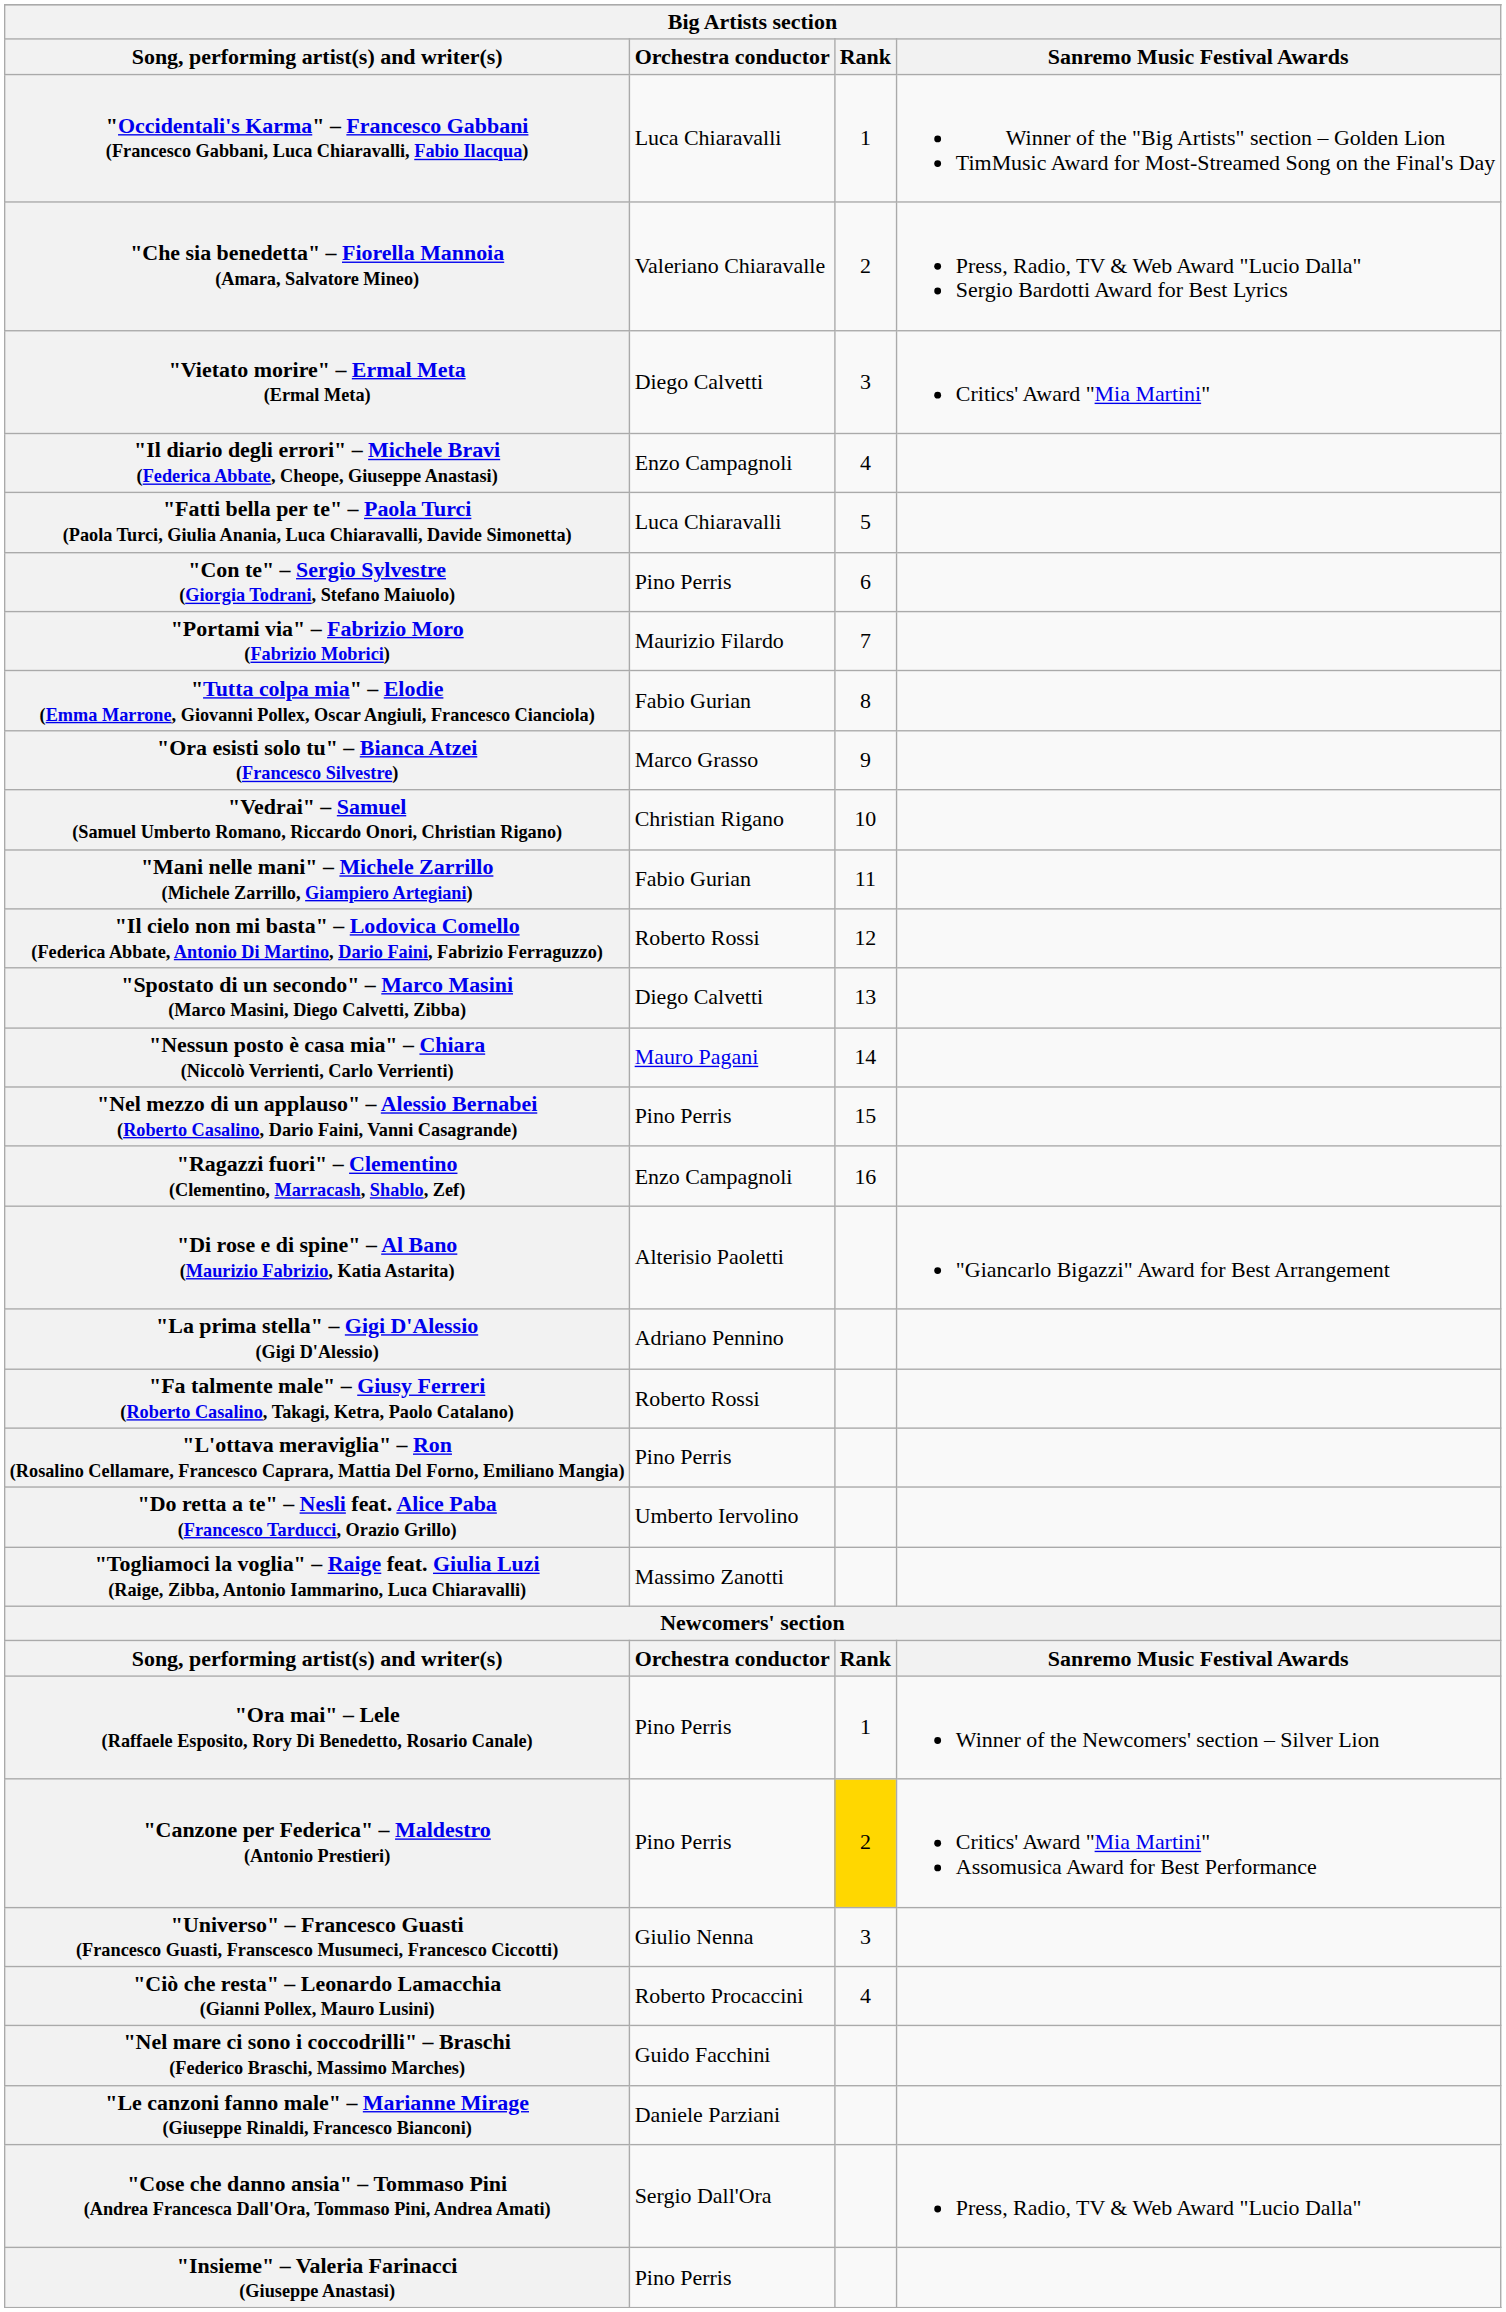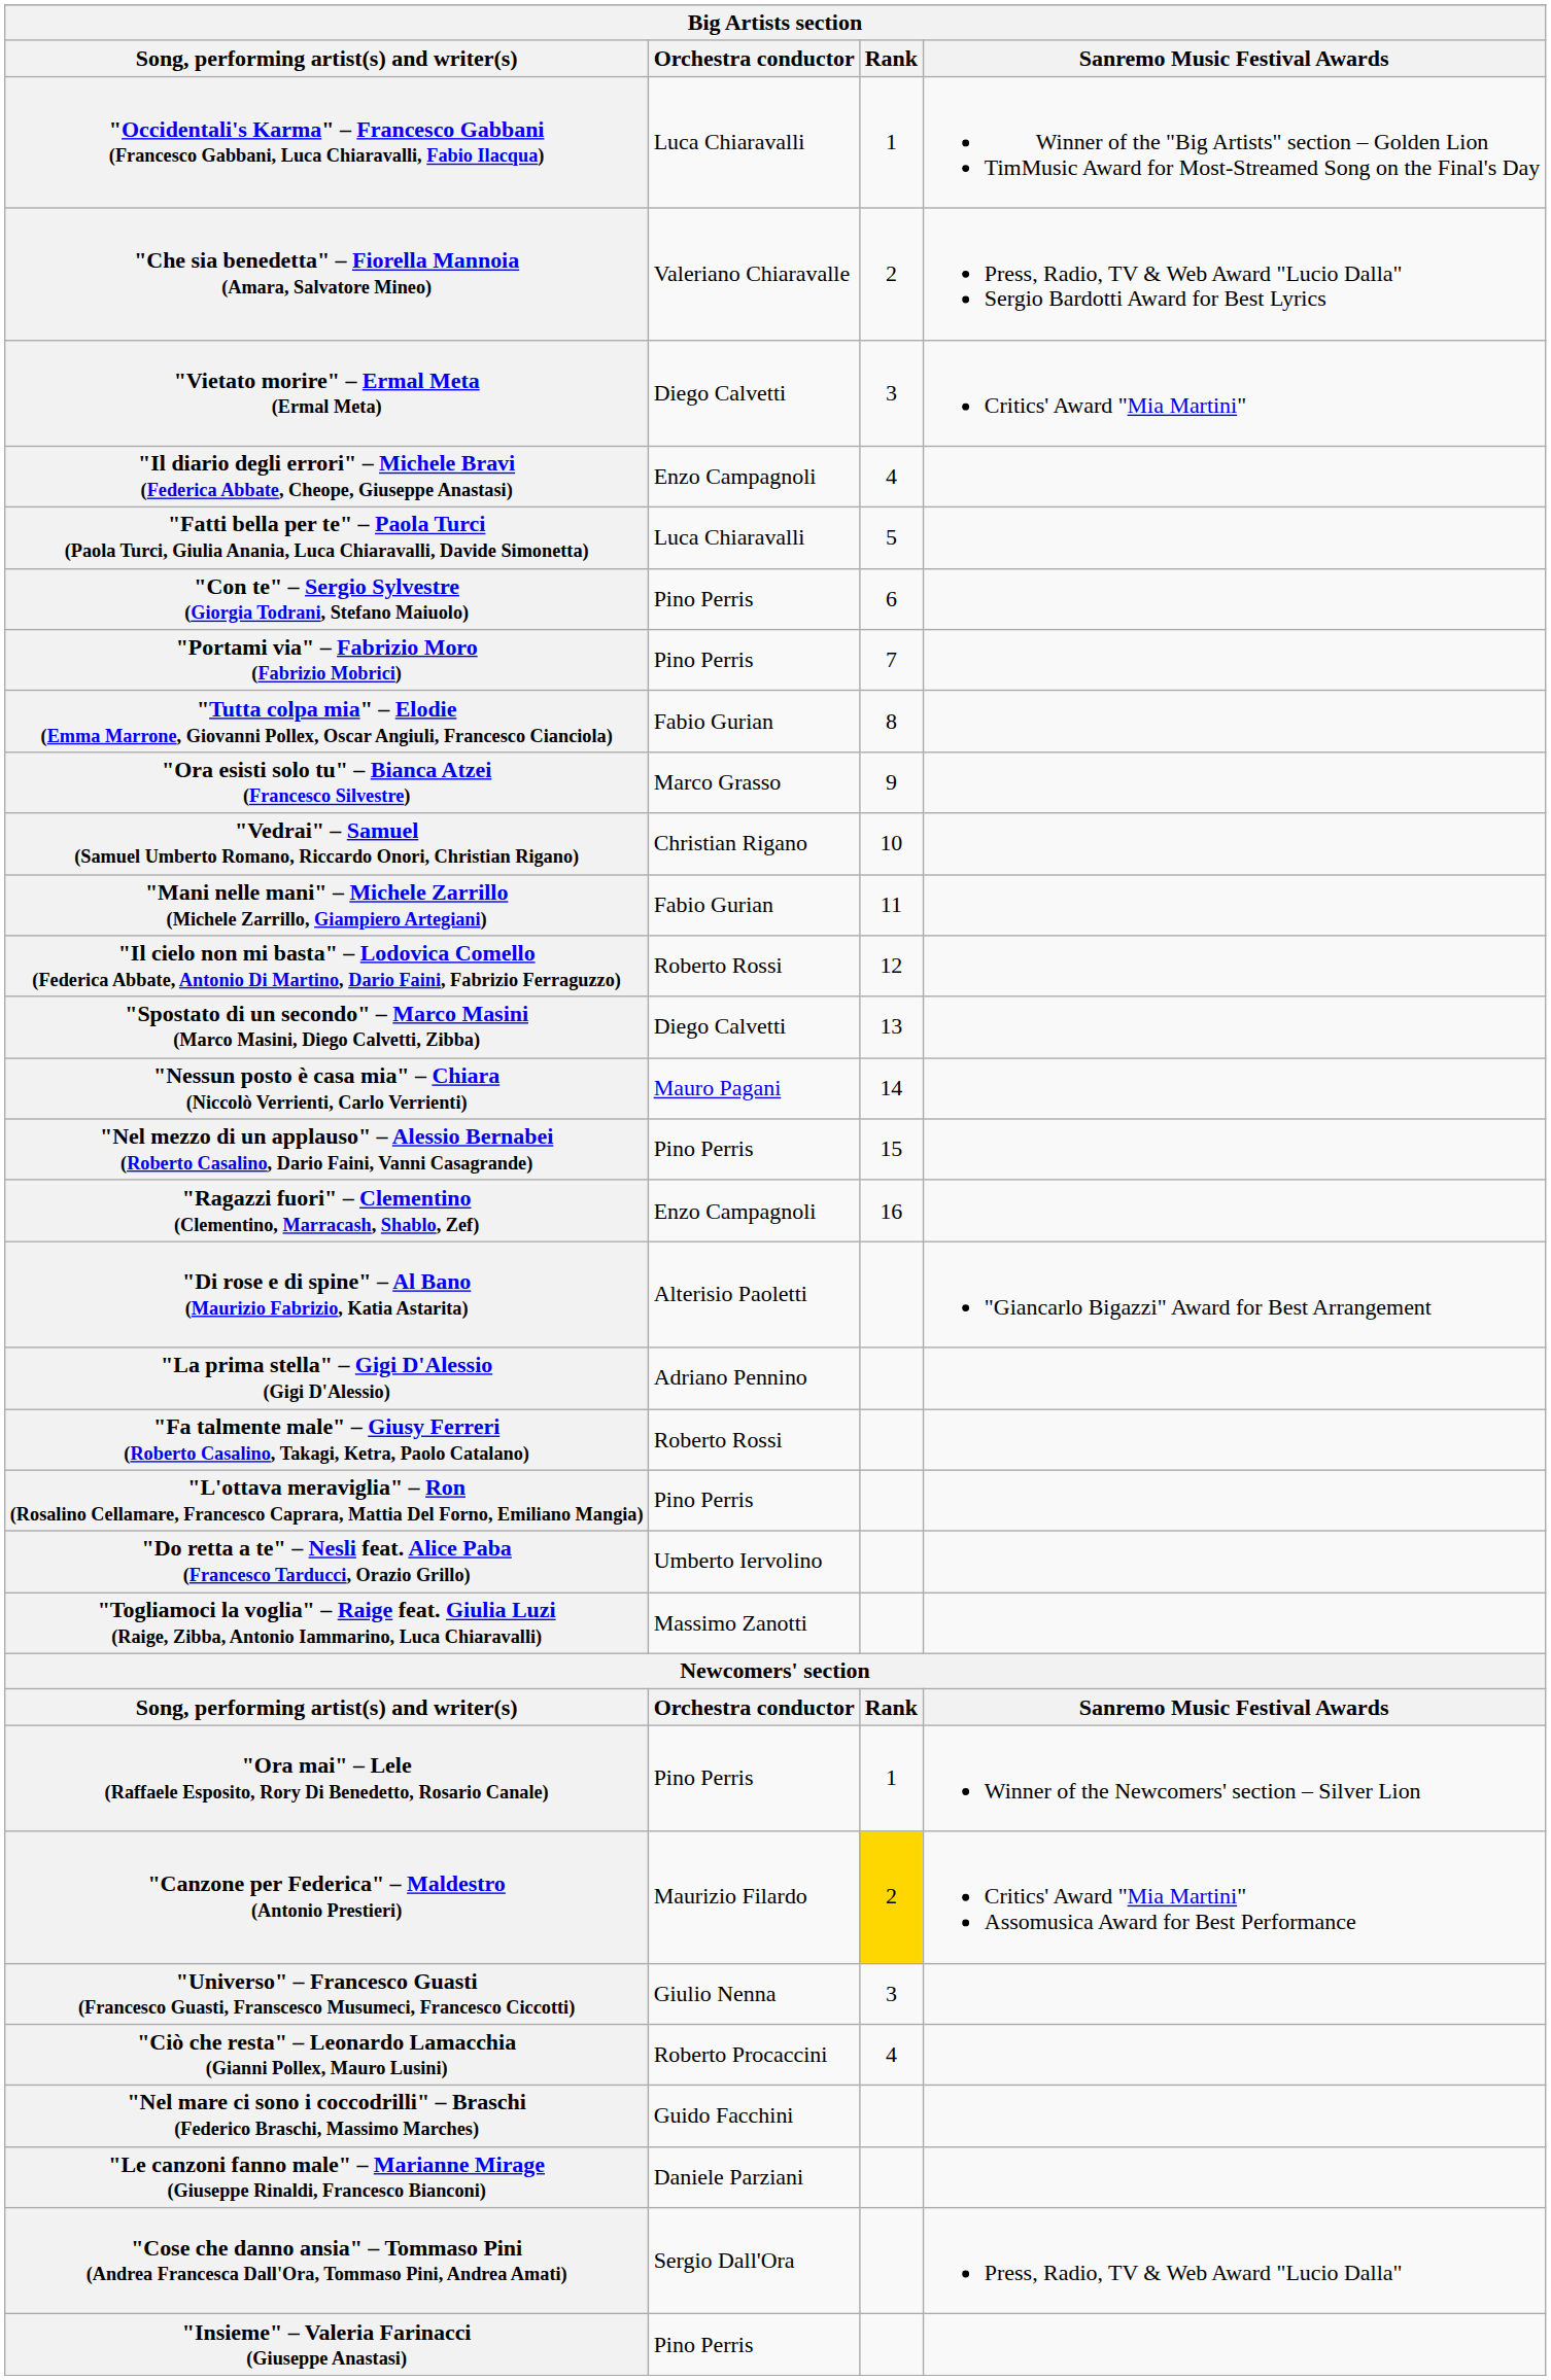 <table class="plainrowheaders wikitable">
 <tr>
 </tr>
 <tr>
 <th colspan="4">Big Artists section</th>
 </tr>
 <tr>
 <th>Song, performing artist(s) and writer(s)</th>
 <th>Orchestra conductor</th>
 <th>Rank</th>
 <th>Sanremo Music Festival Awards</th>
 </tr>
 <tr>
 <th scope="row">"<a href='#'>Occidentali's Karma</a>" – <a href='#'>Francesco Gabbani</a><br><small>(Francesco Gabbani, Luca Chiaravalli, <a href='#'>Fabio Ilacqua</a>)</small></th>
 <td>Luca Chiaravalli</td>
 <td style="text-align:center;">1</td>
 <td style="text-align:center;"><br><ul><li>Winner of the "Big Artists" section – Golden Lion</li><li>TimMusic Award for Most-Streamed Song on the Final's Day</li></ul></td>
 </tr>
 <tr>
 <th scope="row">"Che sia benedetta" – <a href='#'>Fiorella Mannoia</a><br><small>(Amara, Salvatore Mineo)</small></th>
 <td>Valeriano Chiaravalle</td>
 <td style="text-align:center;">2</td>
 <td><br><ul><li>Press, Radio, TV & Web Award "Lucio Dalla"</li><li>Sergio Bardotti Award for Best Lyrics</li></ul></td>
 </tr>
 <tr>
 <th scope="row">"Vietato morire" – <a href='#'>Ermal Meta</a><br><small>(Ermal Meta)</small></th>
 <td>Diego Calvetti</td>
 <td style="text-align:center;">3</td>
 <td><br><ul><li>Critics' Award "<a href='#'>Mia Martini</a>"</li></ul></td>
 </tr>
 <tr>
 <th scope="row">"Il diario degli errori" – <a href='#'>Michele Bravi</a><br><small>(<a href='#'>Federica Abbate</a>, Cheope, Giuseppe Anastasi)</small></th>
 <td>Enzo Campagnoli</td>
 <td style="text-align:center;">4</td>
 <td></td>
 </tr>
 <tr>
 <th scope="row">"Fatti bella per te" – <a href='#'>Paola Turci</a><br><small>(Paola Turci, Giulia Anania, Luca Chiaravalli, Davide Simonetta)</small></th>
 <td>Luca Chiaravalli</td>
 <td style="text-align:center;">5</td>
 <td></td>
 </tr>
 <tr>
 <th scope="row">"Con te" – <a href='#'>Sergio Sylvestre</a><br><small>(<a href='#'>Giorgia Todrani</a>, Stefano Maiuolo)</small></th>
 <td>Pino Perris</td>
 <td style="text-align:center;">6</td>
 <td></td>
 </tr>
 <tr>
 <th scope="row">"Portami via" – <a href='#'>Fabrizio Moro</a><br><small>(<a href='#'>Fabrizio Mobrici</a>)</small></th>
-<td>Maurizio Filardo</td>
+<td>Pino Perris</td>
 <td style="text-align:center;">7</td>
 <td></td>
 </tr>
 <tr>
 <th scope="row">"<a href='#'>Tutta colpa mia</a>" – <a href='#'>Elodie</a><br><small>(<a href='#'>Emma Marrone</a>, Giovanni Pollex, Oscar Angiuli, Francesco Cianciola)</small></th>
 <td>Fabio Gurian</td>
 <td style="text-align:center;">8</td>
 <td></td>
 </tr>
 <tr>
 <th scope="row">"Ora esisti solo tu" – <a href='#'>Bianca Atzei</a><br><small>(<a href='#'>Francesco Silvestre</a>)</small></th>
 <td>Marco Grasso</td>
 <td style="text-align:center;">9</td>
 <td></td>
 </tr>
 <tr>
 <th scope="row">"Vedrai" – <a href='#'>Samuel</a><br><small>(Samuel Umberto Romano, Riccardo Onori, Christian Rigano)</small></th>
 <td>Christian Rigano</td>
 <td style="text-align:center;">10</td>
 <td></td>
 </tr>
 <tr>
 <th scope="row">"Mani nelle mani" – <a href='#'>Michele Zarrillo</a><br><small>(Michele Zarrillo, <a href='#'>Giampiero Artegiani</a>)</small></th>
 <td>Fabio Gurian</td>
 <td style="text-align:center;">11</td>
 <td></td>
 </tr>
 <tr>
 <th scope="row">"Il cielo non mi basta" – <a href='#'>Lodovica Comello</a><br><small>(Federica Abbate, <a href='#'>Antonio Di Martino</a>, <a href='#'>Dario Faini</a>, Fabrizio Ferraguzzo)</small></th>
 <td>Roberto Rossi</td>
 <td style="text-align:center;">12</td>
 <td></td>
 </tr>
 <tr>
 <th scope="row">"Spostato di un secondo" – <a href='#'>Marco Masini</a><br><small>(Marco Masini, Diego Calvetti, Zibba)</small></th>
 <td>Diego Calvetti</td>
 <td style="text-align:center;">13</td>
 <td></td>
 </tr>
 <tr>
 <th scope="row">"Nessun posto è casa mia" – <a href='#'>Chiara</a><br><small>(Niccolò Verrienti, Carlo Verrienti)</small></th>
 <td><a href='#'>Mauro Pagani</a></td>
 <td style="text-align:center;">14</td>
 <td></td>
 </tr>
 <tr>
 <th scope="row">"Nel mezzo di un applauso" – <a href='#'>Alessio Bernabei</a><br><small>(<a href='#'>Roberto Casalino</a>, Dario Faini, Vanni Casagrande)</small></th>
 <td>Pino Perris</td>
 <td style="text-align:center;">15</td>
 <td></td>
 </tr>
 <tr>
 <th scope="row">"Ragazzi fuori" – <a href='#'>Clementino</a><br><small>(Clementino, <a href='#'>Marracash</a>, <a href='#'>Shablo</a>, Zef)</small></th>
 <td>Enzo Campagnoli</td>
 <td style="text-align:center;">16</td>
 <td></td>
 </tr>
 <tr>
 <th scope="row">"Di rose e di spine" – <a href='#'>Al Bano</a><br><small>(<a href='#'>Maurizio Fabrizio</a>, Katia Astarita)</small></th>
 <td>Alterisio Paoletti</td>
 <td></td>
 <td><br><ul><li>"Giancarlo Bigazzi" Award for Best Arrangement</li></ul></td>
 </tr>
 <tr>
 <th scope="row">"La prima stella" – <a href='#'>Gigi D'Alessio</a><br><small>(Gigi D'Alessio)</small></th>
 <td>Adriano Pennino</td>
 <td></td>
 <td></td>
 </tr>
 <tr>
 <th scope="row">"Fa talmente male" – <a href='#'>Giusy Ferreri</a><br><small>(<a href='#'>Roberto Casalino</a>, Takagi, Ketra, Paolo Catalano)</small></th>
 <td>Roberto Rossi</td>
 <td></td>
 <td></td>
 </tr>
 <tr>
 <th scope="row">"L'ottava meraviglia" – <a href='#'>Ron</a><br><small>(Rosalino Cellamare, Francesco Caprara, Mattia Del Forno, Emiliano Mangia)</small></th>
 <td>Pino Perris</td>
 <td></td>
 <td></td>
 </tr>
 <tr>
 <th scope="row">"Do retta a te" – <a href='#'>Nesli</a> feat. <a href='#'>Alice Paba</a><br><small>(<a href='#'>Francesco Tarducci</a>, Orazio Grillo)</small></th>
 <td>Umberto Iervolino</td>
 <td></td>
 <td></td>
 </tr>
 <tr>
 <th scope="row">"Togliamoci la voglia" – <a href='#'>Raige</a> feat. <a href='#'>Giulia Luzi</a><br><small>(Raige, Zibba, Antonio Iammarino, Luca Chiaravalli)</small></th>
 <td>Massimo Zanotti</td>
 <td></td>
 <td></td>
 </tr>
 <tr>
 <th colspan="4">Newcomers' section</th>
 </tr>
 <tr>
 <th>Song, performing artist(s) and writer(s)</th>
 <th>Orchestra conductor</th>
 <th>Rank</th>
 <th>Sanremo Music Festival Awards</th>
 </tr>
 <tr>
 <th scope="row">"Ora mai" – Lele<br><small>(Raffaele Esposito, Rory Di Benedetto, Rosario Canale)</small></th>
 <td>Pino Perris</td>
 <td style="text-align:center;">1</td>
 <td><br><ul><li>Winner of the Newcomers' section – Silver Lion</li></ul></td>
 </tr>
 <tr>
 <th scope="row">"Canzone per Federica" – <a href='#'>Maldestro</a><br><small>(Antonio Prestieri)</small></th>
-<td>Pino Perris</td>
+<td>Maurizio Filardo</td>
 <td style="background: gold; text-align:center;">2</td>
 <td><br><ul><li>Critics' Award "<a href='#'>Mia Martini</a>"</li><li>Assomusica Award for Best Performance</li></ul></td>
 </tr>
 <tr>
 <th scope="row">"Universo" – Francesco Guasti<br><small>(Francesco Guasti, Franscesco Musumeci, Francesco Ciccotti)</small></th>
 <td>Giulio Nenna</td>
 <td style="text-align:center;">3</td>
 <td></td>
 </tr>
 <tr>
 <th scope="row">"Ciò che resta" – Leonardo Lamacchia<br><small>(Gianni Pollex, Mauro Lusini)</small></th>
 <td>Roberto Procaccini</td>
 <td style="text-align:center;">4</td>
 <td></td>
 </tr>
 <tr>
 <th scope="row">"Nel mare ci sono i coccodrilli" – Braschi<br><small>(Federico Braschi, Massimo Marches)</small></th>
 <td>Guido Facchini</td>
 <td></td>
 <td></td>
 </tr>
 <tr>
 <th scope="row">"Le canzoni fanno male" – <a href='#'>Marianne Mirage</a><br><small>(Giuseppe Rinaldi, Francesco Bianconi)</small></th>
 <td>Daniele Parziani</td>
 <td></td>
 <td></td>
 </tr>
 <tr>
 <th scope="row">"Cose che danno ansia" – Tommaso Pini<br><small>(Andrea Francesca Dall'Ora, Tommaso Pini, Andrea Amati)</small></th>
 <td>Sergio Dall'Ora</td>
 <td></td>
 <td><br><ul><li>Press, Radio, TV & Web Award "Lucio Dalla"</li></ul></td>
 </tr>
 <tr>
 <th scope="row">"Insieme" – Valeria Farinacci<br><small>(Giuseppe Anastasi)</small></th>
 <td>Pino Perris</td>
 <td></td>
 <td></td>
 </tr>
 <tr>
 </tr>
 </table>
